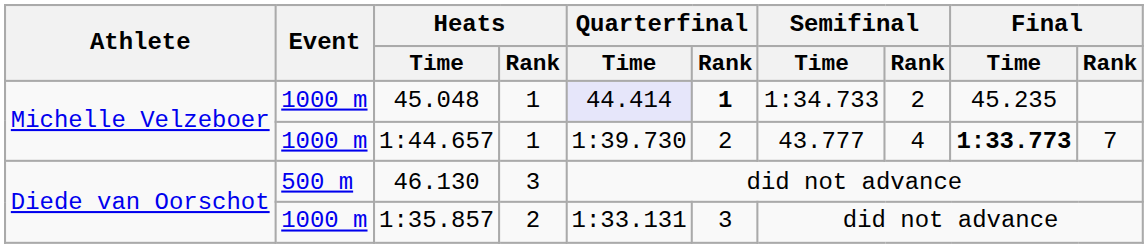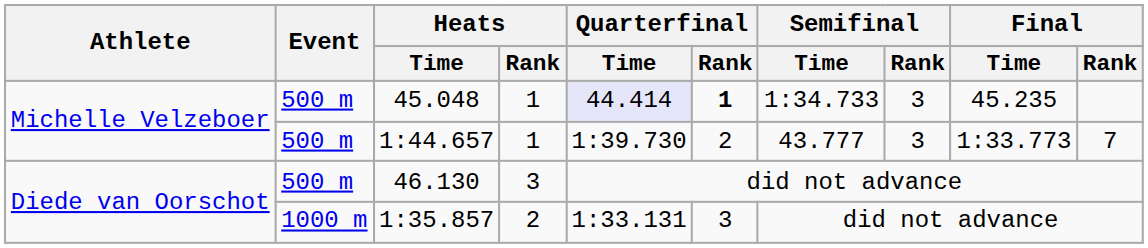 <table class="wikitable" style="font-size:90%">
 <tr>
 <th rowspan=2>Athlete</th>
 <th rowspan=2>Event</th>
 <th colspan=2>Heats</th>
 <th colspan=2>Quarterfinal</th>
 <th colspan=2>Semifinal</th>
 <th colspan=2>Final</th>
 </tr>
 <tr style="font-size:95%">
 <th>Time</th>
 <th>Rank</th>
 <th>Time</th>
 <th>Rank</th>
 <th>Time</th>
 <th>Rank</th>
 <th>Time</th>
 <th>Rank</th>
 </tr>
 <tr align=center>
 <td align=left rowspan=2><a href='#'>Michelle Velzeboer</a></td>
-<td align=left><a href='#'>1000 m</a></td>
+<td align=left><a href='#'>500 m</a></td>
 <td>45.048</td>
 <td>1</td>
 <td style="background: lavender;">44.414</td>
 <td><strong>1</strong></td>
 <td>1:34.733</td>
-<td>2</td>
+<td>3</td>
 <td>45.235</td>
 <td></td>
 </tr>
 <tr align=center>
-<td align=left><a href='#'>1000 m</a></td>
+<td align=left><a href='#'>500 m</a></td>
 <td>1:44.657</td>
 <td>1</td>
 <td>1:39.730</td>
 <td>2</td>
 <td>43.777</td>
-<td>4</td>
-<td><strong>1:33.773</strong></td>
+<td>3</td>
+<td>1:33.773</td>
 <td>7</td>
 </tr>
 <tr align=center>
 <td align=left rowspan=2><a href='#'>Diede van Oorschot</a></td>
 <td align=left><a href='#'>500 m</a></td>
 <td>46.130</td>
 <td>3</td>
 <td colspan=6>did not advance</td>
 </tr>
 <tr align=center>
 <td align=left><a href='#'>1000 m</a></td>
 <td>1:35.857</td>
 <td>2</td>
 <td>1:33.131</td>
 <td>3</td>
 <td colspan=4>did not advance</td>
 </tr>
 </table>
